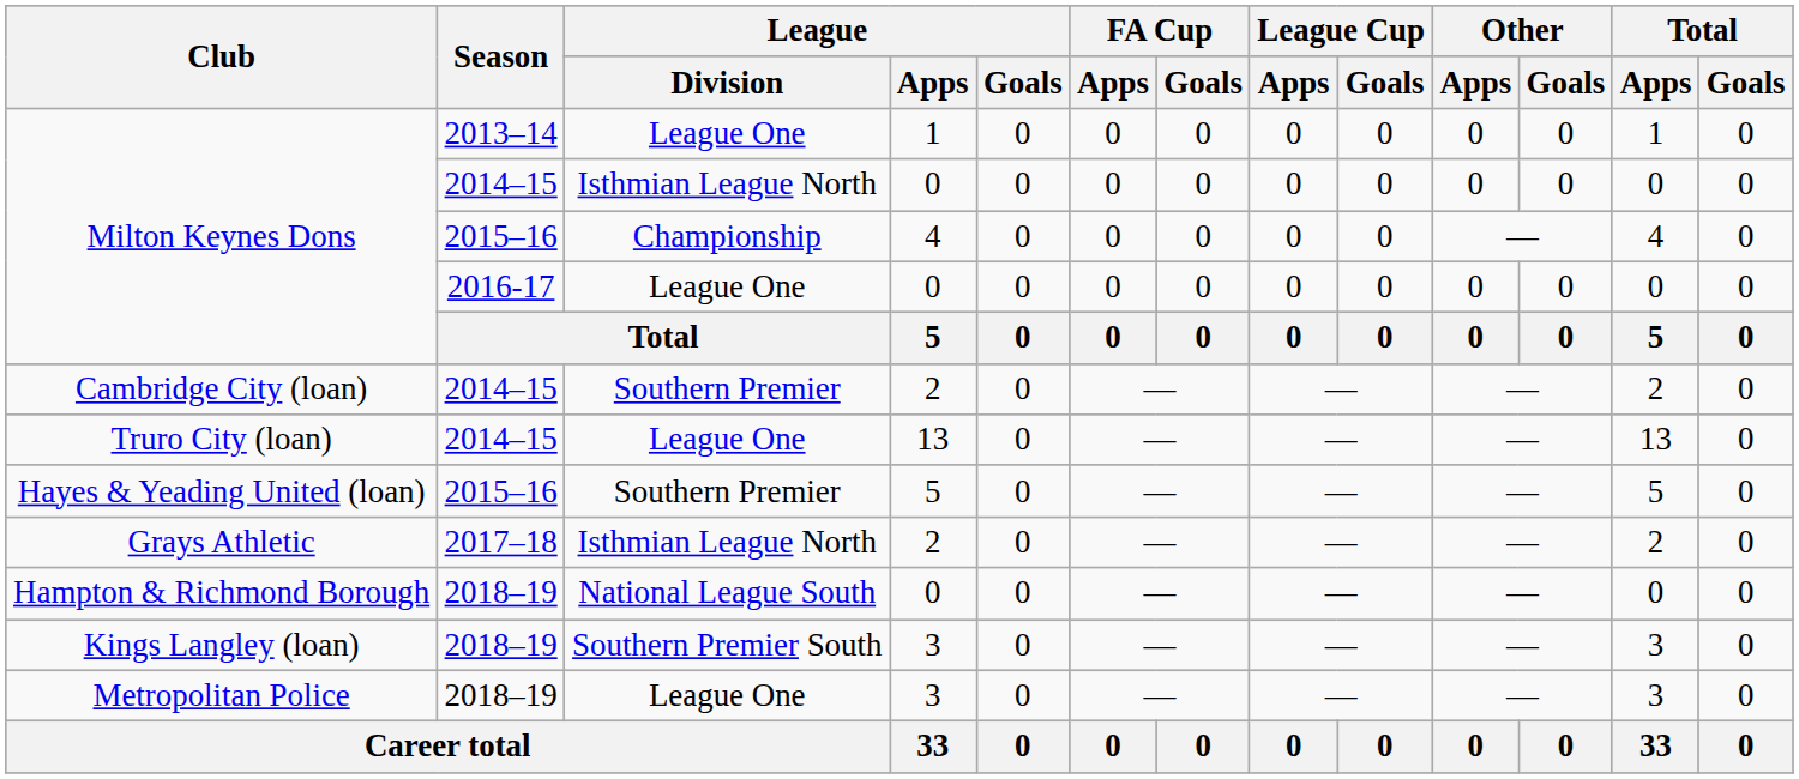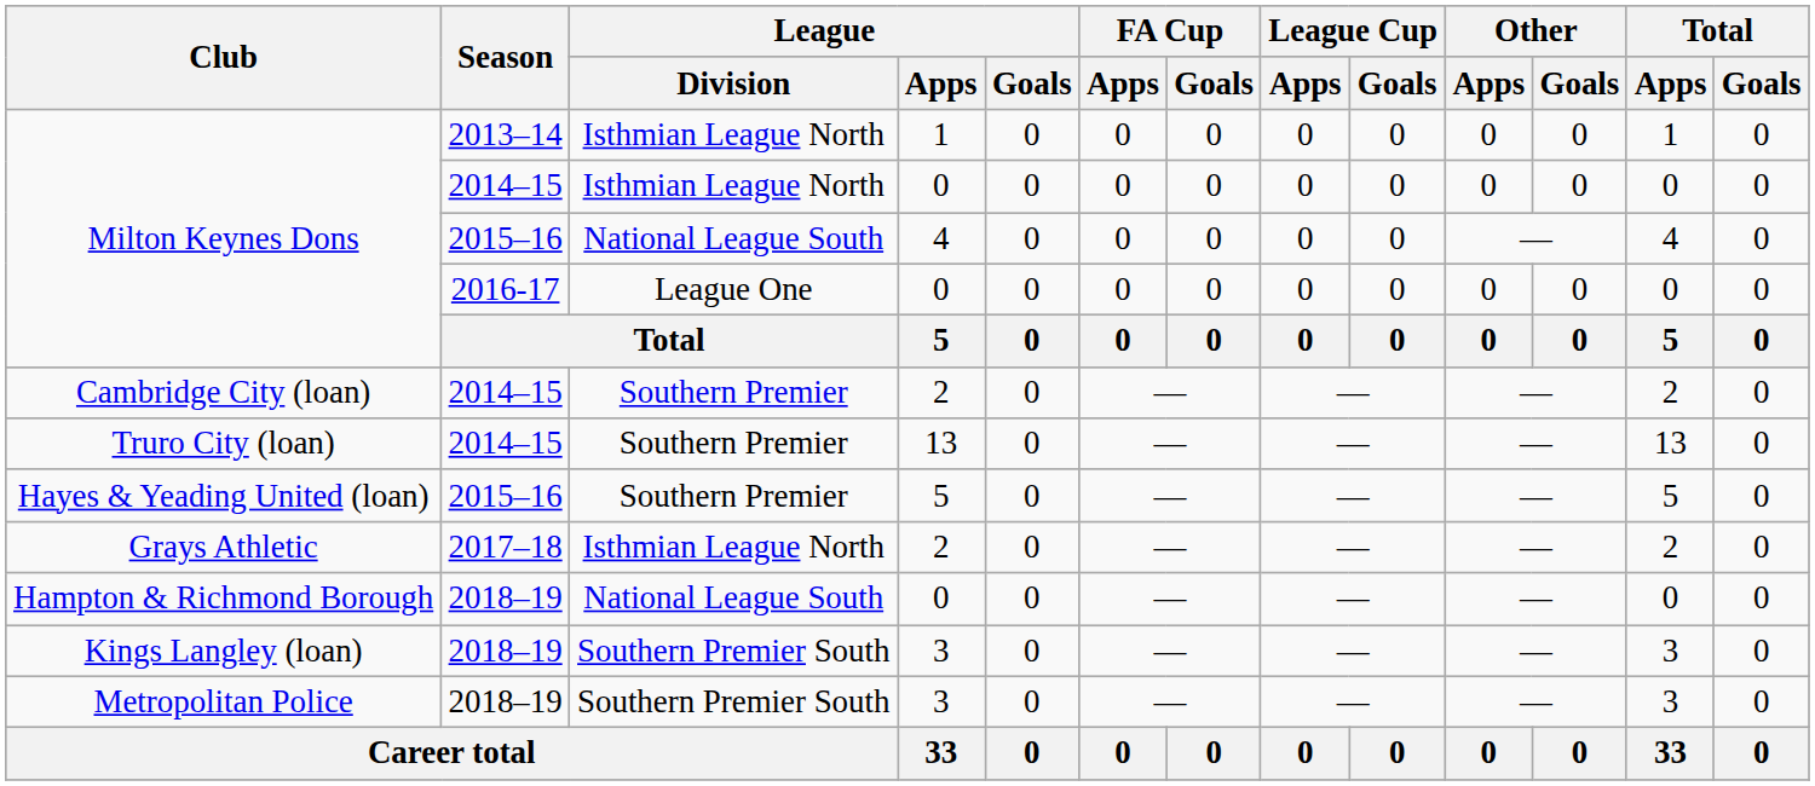 <table class="wikitable" style="text-align: center;">
 <tr>
 <th rowspan="2">Club</th>
 <th rowspan="2">Season</th>
 <th colspan="3">League</th>
 <th colspan="2">FA Cup</th>
 <th colspan="2">League Cup</th>
 <th colspan="2">Other</th>
 <th colspan="2">Total</th>
 </tr>
 <tr>
 <th>Division</th>
 <th>Apps</th>
 <th>Goals</th>
 <th>Apps</th>
 <th>Goals</th>
 <th>Apps</th>
 <th>Goals</th>
 <th>Apps</th>
 <th>Goals</th>
 <th>Apps</th>
 <th>Goals</th>
 </tr>
 <tr>
 <td rowspan="5" valign="center"><a href='#'>Milton Keynes Dons</a></td>
 <td><a href='#'>2013–14</a></td>
-<td><a href='#'>League One</a></td>
+<td><a href='#'>Isthmian League</a> North</td>
 <td>1</td>
 <td>0</td>
 <td>0</td>
 <td>0</td>
 <td>0</td>
 <td>0</td>
 <td>0</td>
 <td>0</td>
 <td>1</td>
 <td>0</td>
 </tr>
 <tr>
 <td><a href='#'>2014–15</a></td>
 <td><a href='#'>Isthmian League</a> North</td>
 <td>0</td>
 <td>0</td>
 <td>0</td>
 <td>0</td>
 <td>0</td>
 <td>0</td>
 <td>0</td>
 <td>0</td>
 <td>0</td>
 <td>0</td>
 </tr>
 <tr>
 <td><a href='#'>2015–16</a></td>
-<td><a href='#'>Championship</a></td>
+<td><a href='#'>National League South</a></td>
 <td>4</td>
 <td>0</td>
 <td>0</td>
 <td>0</td>
 <td>0</td>
 <td>0</td>
 <td colspan="2">—</td>
 <td>4</td>
 <td>0</td>
 </tr>
 <tr>
 <td><a href='#'>2016-17</a></td>
 <td>League One</td>
 <td>0</td>
 <td>0</td>
 <td>0</td>
 <td>0</td>
 <td>0</td>
 <td>0</td>
 <td>0</td>
 <td>0</td>
 <td>0</td>
 <td>0</td>
 </tr>
 <tr>
 <th colspan="2">Total</th>
 <th>5</th>
 <th>0</th>
 <th>0</th>
 <th>0</th>
 <th>0</th>
 <th>0</th>
 <th>0</th>
 <th>0</th>
 <th>5</th>
 <th>0</th>
 </tr>
 <tr>
 <td><a href='#'>Cambridge City</a> (loan)</td>
 <td><a href='#'>2014–15</a></td>
 <td><a href='#'>Southern Premier</a></td>
 <td>2</td>
 <td>0</td>
 <td colspan="2">—</td>
 <td colspan="2">—</td>
 <td colspan="2">—</td>
 <td>2</td>
 <td>0</td>
 </tr>
 <tr>
 <td><a href='#'>Truro City</a> (loan)</td>
 <td><a href='#'>2014–15</a></td>
-<td><a href='#'>League One</a></td>
+<td>Southern Premier</td>
 <td>13</td>
 <td>0</td>
 <td colspan="2">—</td>
 <td colspan="2">—</td>
 <td colspan="2">—</td>
 <td>13</td>
 <td>0</td>
 </tr>
 <tr>
 <td><a href='#'>Hayes & Yeading United</a> (loan)</td>
 <td><a href='#'>2015–16</a></td>
 <td>Southern Premier</td>
 <td>5</td>
 <td>0</td>
 <td colspan="2">—</td>
 <td colspan="2">—</td>
 <td colspan="2">—</td>
 <td>5</td>
 <td>0</td>
 </tr>
 <tr>
 <td><a href='#'>Grays Athletic</a></td>
 <td><a href='#'>2017–18</a></td>
 <td><a href='#'>Isthmian League</a> North</td>
 <td>2</td>
 <td>0</td>
 <td colspan="2">—</td>
 <td colspan="2">—</td>
 <td colspan="2">—</td>
 <td>2</td>
 <td>0</td>
 </tr>
 <tr>
 <td><a href='#'>Hampton & Richmond Borough</a></td>
 <td><a href='#'>2018–19</a></td>
 <td><a href='#'>National League South</a></td>
 <td>0</td>
 <td>0</td>
 <td colspan="2">—</td>
 <td colspan="2">—</td>
 <td colspan="2">—</td>
 <td>0</td>
 <td>0</td>
 </tr>
 <tr>
 <td><a href='#'>Kings Langley</a> (loan)</td>
 <td><a href='#'>2018–19</a></td>
 <td><a href='#'>Southern Premier</a> South</td>
 <td>3</td>
 <td>0</td>
 <td colspan="2">—</td>
 <td colspan="2">—</td>
 <td colspan="2">—</td>
 <td>3</td>
 <td>0</td>
 </tr>
 <tr>
 <td><a href='#'>Metropolitan Police</a></td>
 <td>2018–19</td>
-<td>League One</td>
+<td>Southern Premier South</td>
 <td>3</td>
 <td>0</td>
 <td colspan="2">—</td>
 <td colspan="2">—</td>
 <td colspan="2">—</td>
 <td>3</td>
 <td>0</td>
 </tr>
 <tr>
 <th colspan="3">Career total</th>
 <th>33</th>
 <th>0</th>
 <th>0</th>
 <th>0</th>
 <th>0</th>
 <th>0</th>
 <th>0</th>
 <th>0</th>
 <th>33</th>
 <th>0</th>
 </tr>
 </table>
